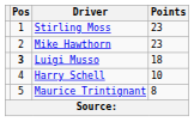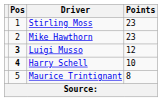 <table class="wikitable" style="font-size: 95%;">
 <tr>
 <th></th>
 <th>Pos</th>
 <th>Driver</th>
 <th>Points</th>
 </tr>
 <tr>
 <td align="left"></td>
 <td align="center">1</td>
 <td> <a href='#'>Stirling Moss</a></td>
 <td align="left">23</td>
 </tr>
 <tr>
 <td align="left"></td>
 <td align="center">2</td>
 <td> <a href='#'>Mike Hawthorn</a></td>
 <td align="left">23</td>
 </tr>
 <tr>
 <td align="left"></td>
 <td align="center"><strong>3</strong></td>
 <td> <a href='#'>Luigi Musso</a></td>
-<td align="left">18</td>
+<td align="left">12</td>
 </tr>
 <tr>
 <td align="left"></td>
-<td align="center">4</td>
+<td align="center"><strong>4</strong></td>
 <td> <a href='#'>Harry Schell</a></td>
 <td align="left">10</td>
 </tr>
 <tr>
 <td align="left"></td>
 <td align="center">5</td>
 <td> <a href='#'>Maurice Trintignant</a></td>
 <td align="left">8</td>
 </tr>
 <tr>
 <th colspan=4>Source: </th>
 </tr>
 </table>
